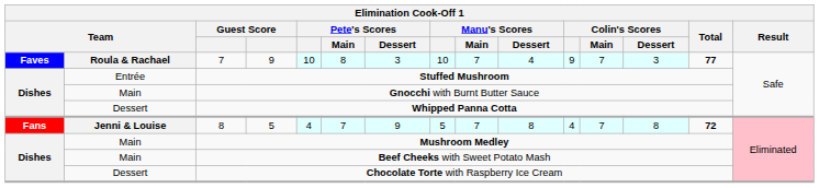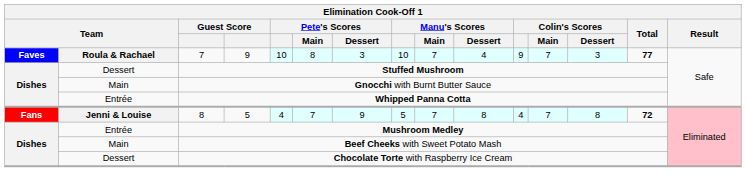 <table class="wikitable plainrowheaders" style="margin:1em auto; text-align:center; font-size:90%; width:80em;">
 <tr>
 <th colspan="18" >Elimination Cook-Off 1</th>
 </tr>
 <tr>
 <th rowspan="2" colspan="2">Team</th>
 <th scope="col" colspan="2">Guest Score</th>
 <th scope="col" colspan="3"><a href='#'>Pete</a>'s Scores</th>
 <th scope="col" colspan="3"><a href='#'>Manu</a>'s Scores</th>
 <th scope="col" colspan="3">Colin's Scores</th>
 <th scope="col" rowspan="2">Total<br><small></small></th>
 <th scope="col" rowspan="2">Result</th>
 </tr>
 <tr>
 <th scope="col"></th>
 <th scope="col"></th>
 <th scope="col"></th>
 <th scope="col">Main</th>
 <th scope="col">Dessert</th>
 <th scope="col"></th>
 <th scope="col">Main</th>
 <th scope="col">Dessert</th>
 <th scope="col"></th>
 <th scope="col">Main</th>
 <th scope="col">Dessert</th>
 </tr>
 <tr>
 <th style="text-align:center; background:blue; color:white;"><strong>Faves</strong></th>
 <th rowspan="1">Roula & Rachael</th>
 <td rowspan="1">7</td>
 <td rowspan="1">9</td>
 <td rowspan="1" bgcolor="#e0ffff">10</td>
 <td rowspan="1" bgcolor="#e0ffff">8</td>
 <td rowspan="1" bgcolor="#e0ffff">3</td>
 <td rowspan="1" bgcolor="#e0ffff">10</td>
 <td rowspan="1" bgcolor="#e0ffff">7</td>
 <td rowspan="1" bgcolor="#e0ffff">4</td>
 <td rowspan="1" bgcolor="#e0ffff">9</td>
 <td rowspan="1" bgcolor="#e0ffff">7</td>
 <td rowspan="1" bgcolor="#e0ffff">3</td>
 <td rowspan="1"><strong>77</strong></td>
 <td rowspan="4">Safe</td>
 </tr>
 <tr>
 <th rowspan="3">Dishes</th>
-<td>Entrée</td>
+<td>Dessert</td>
 <td colspan="12"><strong>Stuffed Mushroom</strong></td>
 </tr>
 <tr>
 <td>Main</td>
 <td colspan="12"><strong>Gnocchi</strong> with Burnt Butter Sauce</td>
 </tr>
 <tr>
-<td>Dessert</td>
+<td>Entrée</td>
 <td colspan="12"><strong>Whipped Panna Cotta</strong></td>
 </tr>
 <tr style="border-top:3px solid #aaa;">
 <td style="text-align:center; background:red; color:white;"><strong>Fans</strong></td>
 <th>Jenni & Louise</th>
 <td>8</td>
 <td>5</td>
 <td bgcolor="#e0ffff">4</td>
 <td bgcolor="#e0ffff">7</td>
 <td bgcolor="#e0ffff">9</td>
 <td bgcolor="#e0ffff">5</td>
 <td bgcolor="#e0ffff">7</td>
 <td bgcolor="#e0ffff">8</td>
 <td bgcolor="#e0ffff">4</td>
 <td bgcolor="#e0ffff">7</td>
 <td bgcolor="#e0ffff">8</td>
 <td><strong>72</strong></td>
 <td rowspan="4" bgcolor=pink>Eliminated</td>
 </tr>
 <tr>
 <th rowspan="3">Dishes</th>
-<td>Main</td>
+<td>Entrée</td>
 <td colspan="12"><strong>Mushroom Medley</strong></td>
 </tr>
 <tr>
 <td>Main</td>
 <td colspan="12"><strong>Beef Cheeks</strong> with Sweet Potato Mash</td>
 </tr>
 <tr>
 <td>Dessert</td>
 <td colspan="12"><strong>Chocolate Torte</strong> with Raspberry Ice Cream</td>
 </tr>
 <tr style="border-top:3px solid #aaa;">
 </tr>
 </table>
